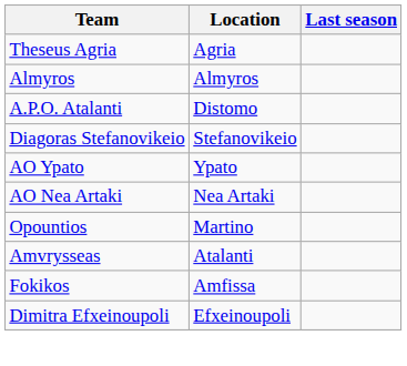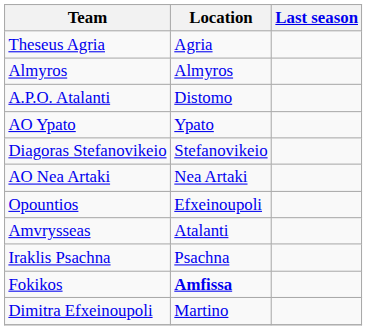 <table class="wikitable sortable">
 <tr>
 <th>Team</th>
 <th>Location</th>
 <th><a href='#'>Last season</a></th>
 </tr>
 <tr>
 <td><a href='#'>Theseus Agria</a></td>
 <td><a href='#'>Agria</a></td>
 <td></td>
 </tr>
 <tr>
 <td><a href='#'>Almyros</a></td>
 <td><a href='#'>Almyros</a></td>
 <td></td>
 </tr>
 <tr>
 <td><a href='#'>A.P.O. Atalanti</a></td>
 <td><a href='#'>Distomo</a></td>
 <td></td>
 </tr>
 <tr>
-<td><a href='#'>Diagoras Stefanovikeio</a></td>
-<td><a href='#'>Stefanovikeio</a></td>
+<td><a href='#'>AO Ypato</a></td>
+<td><a href='#'>Ypato</a></td>
 <td></td>
 </tr>
 <tr>
-<td><a href='#'>AO Ypato</a></td>
-<td><a href='#'>Ypato</a></td>
+<td><a href='#'>Diagoras Stefanovikeio</a></td>
+<td><a href='#'>Stefanovikeio</a></td>
 <td></td>
 </tr>
 <tr>
 <td><a href='#'>AO Nea Artaki</a></td>
 <td><a href='#'>Nea Artaki</a></td>
 <td></td>
 </tr>
 <tr>
 <td><a href='#'>Opountios</a></td>
-<td><a href='#'>Martino</a></td>
+<td><a href='#'>Efxeinoupoli</a></td>
 <td></td>
 </tr>
 <tr>
 <td><a href='#'>Amvrysseas</a></td>
 <td><a href='#'>Atalanti</a></td>
 <td></td>
 </tr>
 <tr>
+<td><a href='#'>Iraklis Psachna</a></td>
+<td><a href='#'>Psachna</a></td>
+<td></td>
+</tr>
+<tr>
 <td><a href='#'>Fokikos</a></td>
-<td><a href='#'>Amfissa</a></td>
+<td><strong><a href='#'>Amfissa</a></strong></td>
 <td></td>
 </tr>
 <tr>
 <td><a href='#'>Dimitra Efxeinoupoli</a></td>
-<td><a href='#'>Efxeinoupoli</a></td>
+<td><a href='#'>Martino</a></td>
 <td></td>
 </tr>
 <tr>
 </tr>
 </table>
